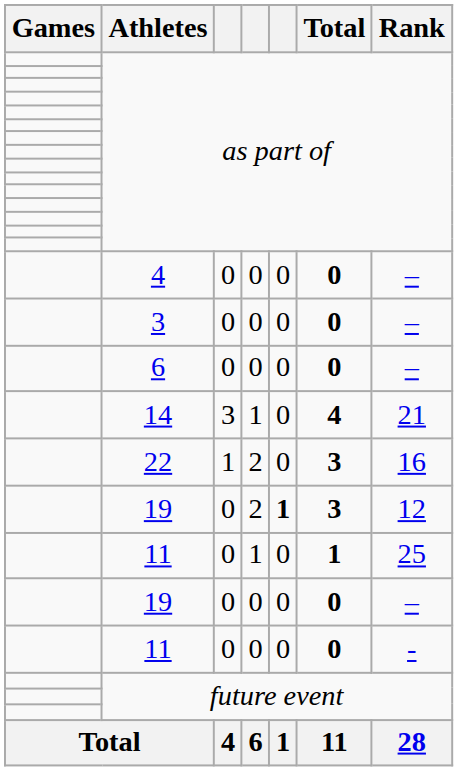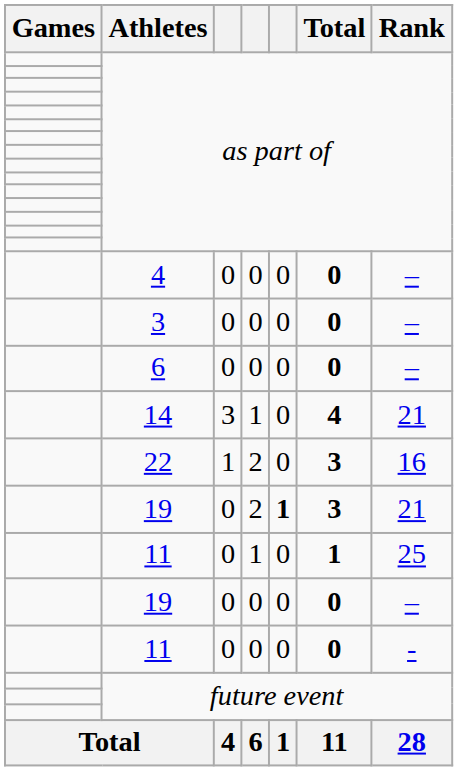 <table class="wikitable" style="text-align:center; font-size:90%;">
 <tr>
 <th>Games</th>
 <th>Athletes</th>
 <th></th>
 <th></th>
 <th></th>
 <th><strong>Total</strong></th>
 <th><strong>Rank</strong></th>
 </tr>
 <tr>
 <td> </td>
 <td rowspan="15"; colspan=6><em>as part of </em></td>
 </tr>
 <tr>
 <td> </td>
 </tr>
 <tr>
 <td> </td>
 </tr>
 <tr>
 <td> </td>
 </tr>
 <tr>
 <td> </td>
 </tr>
 <tr>
 <td> </td>
 </tr>
 <tr>
 <td> </td>
 </tr>
 <tr>
 <td> </td>
 </tr>
 <tr>
 <td> </td>
 </tr>
 <tr>
 <td> </td>
 </tr>
 <tr>
 <td> </td>
 </tr>
 <tr>
 <td> </td>
 </tr>
 <tr>
 <td> </td>
 </tr>
 <tr>
 <td> </td>
 </tr>
 <tr>
 <td> </td>
 </tr>
 <tr>
 <td> </td>
 <td><a href='#'>4</a></td>
 <td>0</td>
 <td>0</td>
 <td>0</td>
 <td><strong>0</strong></td>
 <td><a href='#'>–</a></td>
 </tr>
 <tr>
 <td> </td>
 <td><a href='#'>3</a></td>
 <td>0</td>
 <td>0</td>
 <td>0</td>
 <td><strong>0</strong></td>
 <td><a href='#'>–</a></td>
 </tr>
 <tr>
 <td> </td>
 <td><a href='#'>6</a></td>
 <td>0</td>
 <td>0</td>
 <td>0</td>
 <td><strong>0</strong></td>
 <td><a href='#'>–</a></td>
 </tr>
 <tr>
 <td> </td>
 <td><a href='#'>14</a></td>
 <td>3</td>
 <td>1</td>
 <td>0</td>
 <td><strong>4</strong></td>
 <td><a href='#'>21</a></td>
 </tr>
 <tr>
 <td> </td>
 <td><a href='#'>22</a></td>
 <td>1</td>
 <td>2</td>
 <td>0</td>
 <td><strong>3</strong></td>
 <td><a href='#'>16</a></td>
 </tr>
 <tr>
 <td> </td>
 <td><a href='#'>19</a></td>
 <td>0</td>
 <td>2</td>
 <td><strong>1</strong></td>
 <td><strong>3</strong></td>
-<td><a href='#'>12</a></td>
+<td><a href='#'>21</a></td>
 </tr>
 <tr>
 <td> </td>
 <td><a href='#'>11</a></td>
 <td>0</td>
 <td>1</td>
 <td>0</td>
 <td><strong>1</strong></td>
 <td><a href='#'>25</a></td>
 </tr>
 <tr>
 <td> </td>
 <td><a href='#'>19</a></td>
 <td>0</td>
 <td>0</td>
 <td>0</td>
 <td><strong>0</strong></td>
 <td><a href='#'>–</a></td>
 </tr>
 <tr>
 <td> </td>
 <td><a href='#'>11</a></td>
 <td>0</td>
 <td>0</td>
 <td>0</td>
 <td><strong>0</strong></td>
 <td><a href='#'>-</a></td>
 </tr>
 <tr>
 <td> </td>
 <td rowspan="3"; colspan=6><em>future event</em></td>
 </tr>
 <tr>
 <td> </td>
 </tr>
 <tr>
 <td> </td>
 </tr>
 <tr>
 <th colspan=2>Total</th>
 <th>4</th>
 <th>6</th>
 <th>1</th>
 <th>11</th>
 <th><a href='#'>28</a></th>
 </tr>
 </table>
